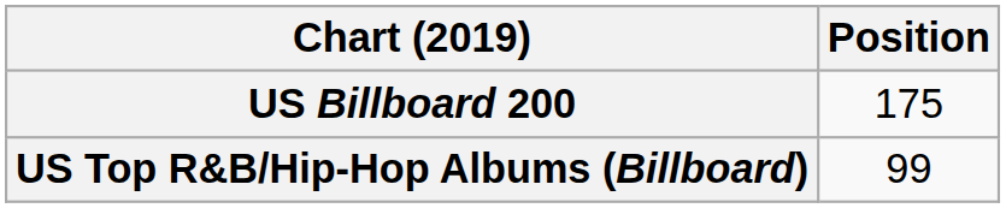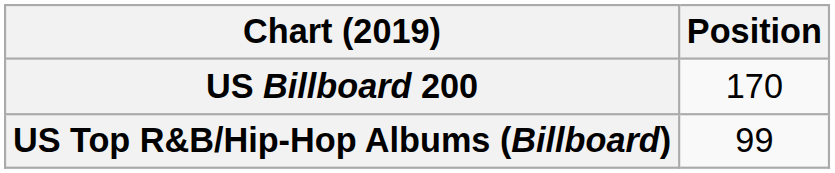 <table class="wikitable sortable plainrowheaders" style="text-align:center">
 <tr>
 <th scope="col">Chart (2019)</th>
 <th scope="col">Position</th>
 </tr>
 <tr>
 <th scope="row">US <em>Billboard</em> 200</th>
-<td>175</td>
+<td>170</td>
 </tr>
 <tr>
 <th scope="row">US Top R&B/Hip-Hop Albums (<em>Billboard</em>)</th>
 <td>99</td>
 </tr>
 </table>
